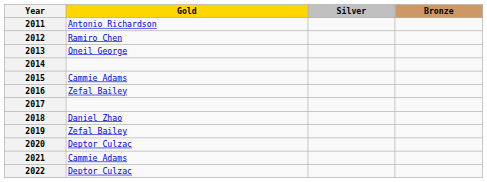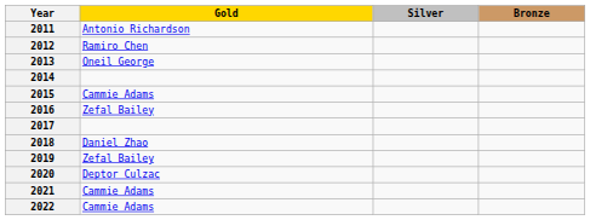 <table class="wikitable sortable" style="width: 760px;">
 <tr>
 <th scope=col>Year</th>
 <th scope=col style="background-color:Gold">Gold</th>
 <th scope=col style="background-color:Silver">Silver</th>
 <th scope=col style="background-color:#cc9966">Bronze</th>
 </tr>
 <tr>
 <th>2011</th>
 <td><a href='#'>Antonio Richardson</a></td>
 <td></td>
 <td></td>
 </tr>
 <tr>
 <th>2012</th>
 <td><a href='#'>Ramiro Chen</a></td>
 <td></td>
 <td></td>
 </tr>
 <tr>
 <th>2013</th>
 <td><a href='#'>Oneil George</a></td>
 <td></td>
 <td></td>
 </tr>
 <tr>
 <th>2014</th>
 <td></td>
 <td></td>
 <td></td>
 </tr>
 <tr>
 <th>2015</th>
 <td><a href='#'>Cammie Adams</a></td>
 <td></td>
 <td></td>
 </tr>
 <tr>
 <th>2016</th>
 <td><a href='#'>Zefal Bailey</a></td>
 <td></td>
 <td></td>
 </tr>
 <tr>
 <th>2017</th>
 <td></td>
 <td></td>
 <td></td>
 </tr>
 <tr>
 <th>2018</th>
 <td><a href='#'>Daniel Zhao</a></td>
 <td></td>
 <td></td>
 </tr>
 <tr>
 <th>2019</th>
 <td><a href='#'>Zefal Bailey</a></td>
 <td></td>
 <td></td>
 </tr>
 <tr>
 <th>2020</th>
 <td><a href='#'>Deptor Culzac</a></td>
 <td></td>
 <td></td>
 </tr>
 <tr>
 <th>2021</th>
 <td><a href='#'>Cammie Adams</a></td>
 <td></td>
 <td></td>
 </tr>
 <tr>
 <th>2022</th>
-<td><a href='#'>Deptor Culzac</a></td>
+<td><a href='#'>Cammie Adams</a></td>
 <td></td>
 <td></td>
 </tr>
 </table>
